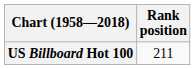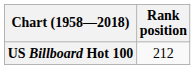 <table class="wikitable plainrowheaders" style="text-align:center">
 <tr>
 <th>Chart (1958—2018)</th>
 <th>Rank<br>position</th>
 </tr>
 <tr>
 <th scope="row">US <em>Billboard</em> Hot 100</th>
-<td>211</td>
+<td>212</td>
 </tr>
 </table>
